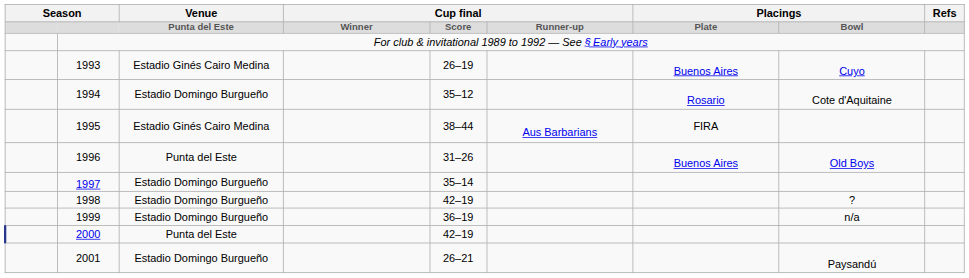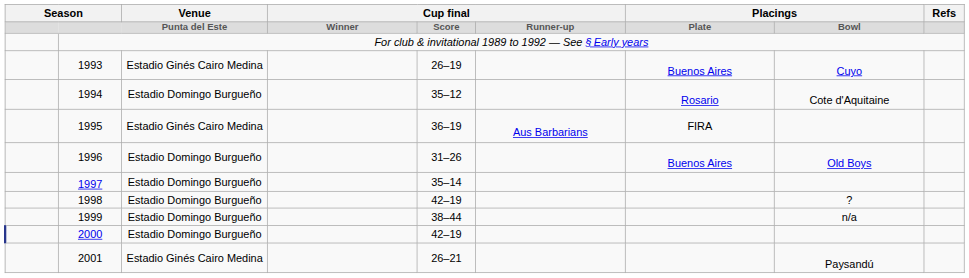 <table class="wikitable" style="font-size:90%; width: 100%; text-align: center;">
 <tr>
 <th colspan=2>Season</th>
 <th>Venue</th>
 <th colspan=3>Cup final</th>
 <th colspan=2>Placings</th>
 <th style="padding:1px;">Refs</th>
 </tr>
 <tr style="line-height:9px; font-size:87%; background-color:#ddd; color:#555; font-weight:bold;">
 <td style="width:3.2em; border-right:0;"></td>
 <td style="width:3.9em; border:0;"></td>
 <td style="width:9.5em; border-left:0;">Punta del Este</td>
 <td style="width:9.7em;">Winner</td>
 <td style="width:3.5em;">Score</td>
 <td style="width:9.7em;">Runner-up</td>
 <td style="width:9.7em;">Plate</td>
 <td style="width:9.7em;">Bowl</td>
 <td style="width:1.2em;"></td>
 </tr>
 <tr>
 <td style="line-height:250%;"></td>
 <td colspan=8><em>For club & invitational 1989 to 1992 — See <a href='#'>§ Early years</a></em></td>
 </tr>
 <tr>
 <td><small></small></td>
 <td>1993</td>
 <td>Estadio Ginés Cairo Medina</td>
 <td></td>
 <td>26–19</td>
 <td></td>
 <td><br><a href='#'>Buenos Aires</a></td>
 <td><br><a href='#'>Cuyo</a></td>
 <td><br></td>
 </tr>
 <tr>
 <td><small></small></td>
 <td>1994</td>
 <td>Estadio Domingo Burgueño</td>
 <td></td>
 <td>35–12</td>
 <td></td>
 <td><br><a href='#'>Rosario</a></td>
 <td><br>Cote d'Aquitaine</td>
 <td><br></td>
 </tr>
 <tr>
 <td><small></small></td>
 <td>1995</td>
 <td>Estadio Ginés Cairo Medina</td>
 <td></td>
-<td>38–44</td>
+<td>36–19</td>
 <td><br><a href='#'>Aus Barbarians</a></td>
 <td>FIRA</td>
 <td></td>
 <td style="line-height:130%;"><br><br></td>
 </tr>
 <tr>
 <td><small></small></td>
 <td>1996</td>
-<td style="width:9.5em; border-left:0;">Punta del Este</td>
+<td>Estadio Domingo Burgueño</td>
 <td></td>
 <td>31–26</td>
 <td></td>
 <td><br><a href='#'>Buenos Aires</a></td>
 <td><br><a href='#'>Old Boys</a></td>
 <td></td>
 </tr>
 <tr>
 <td><small></small></td>
 <td style="padding:3px 3px 1px 3px;"><a href='#'>1997</a> <span><sup></sup></span></td>
 <td>Estadio Domingo Burgueño</td>
 <td></td>
 <td>35–14</td>
 <td></td>
 <td></td>
 <td></td>
 <td></td>
 </tr>
 <tr>
 <td><small></small></td>
 <td>1998</td>
 <td>Estadio Domingo Burgueño</td>
 <td></td>
 <td>42–19</td>
 <td></td>
 <td></td>
 <td>?</td>
 <td></td>
 </tr>
 <tr>
 <td><small></small></td>
 <td>1999</td>
 <td>Estadio Domingo Burgueño</td>
 <td></td>
-<td>36–19</td>
+<td>38–44</td>
 <td></td>
 <td></td>
 <td>n/a</td>
 <td></td>
 </tr>
 <tr>
 <td style="border-left:3px solid #28368C;"><small></small></td>
 <td><a href='#'>2000</a></td>
-<td style="width:9.5em; border-left:0;">Punta del Este</td>
+<td>Estadio Domingo Burgueño</td>
 <td></td>
 <td>42–19</td>
 <td></td>
 <td></td>
 <td></td>
 <td></td>
 </tr>
 <tr>
 <td><small></small></td>
 <td>2001</td>
-<td>Estadio Domingo Burgueño</td>
+<td>Estadio Ginés Cairo Medina</td>
 <td></td>
 <td>26–21</td>
 <td style="padding:5px 1px;"></td>
 <td></td>
 <td><br>Paysandú</td>
 <td><br></td>
 </tr>
 </table>
